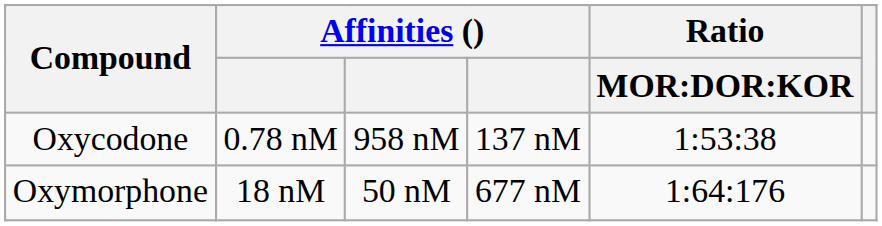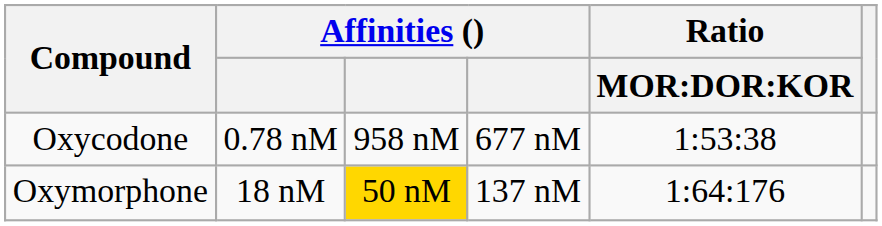 <table class="wikitable floatright" style="text-align: center;">
 <tr>
 <th rowspan="2">Compound</th>
 <th colspan="3"><a href='#'>Affinities</a> ()</th>
 <th>Ratio</th>
 <th rowspan="2"></th>
 </tr>
 <tr>
 <th></th>
 <th></th>
 <th></th>
 <th>MOR:DOR:KOR</th>
 </tr>
 <tr>
 <td>Oxycodone</td>
 <td>0.78 nM</td>
 <td>958 nM</td>
-<td>137 nM</td>
+<td>677 nM</td>
 <td>1:53:38</td>
 <td></td>
 </tr>
 <tr>
 <td>Oxymorphone</td>
 <td>18 nM</td>
-<td>50 nM</td>
-<td>677 nM</td>
+<td style="background: gold;">50 nM</td>
+<td>137 nM</td>
 <td>1:64:176</td>
 <td></td>
 </tr>
 </table>
